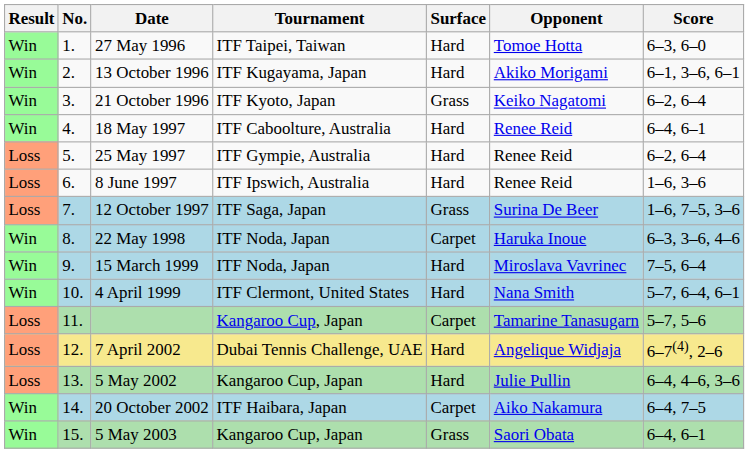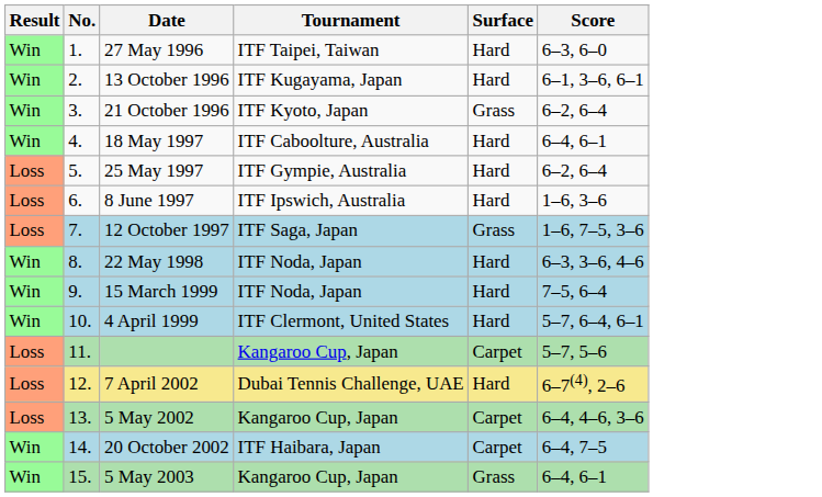 <table class="sortable wikitable" style=font-size:97%>
 <tr>
 <th>Result</th>
 <th>No.</th>
 <th>Date</th>
 <th>Tournament</th>
 <th>Surface</th>
-<th>Opponent</th>
 <th class="unsortable">Score</th>
 </tr>
 <tr>
 <td style="background:#98fb98;">Win</td>
 <td>1.</td>
 <td>27 May 1996</td>
 <td>ITF Taipei, Taiwan</td>
 <td>Hard</td>
-<td> <a href='#'>Tomoe Hotta</a></td>
 <td>6–3, 6–0</td>
 </tr>
 <tr>
 <td style="background:#98fb98;">Win</td>
 <td>2.</td>
 <td>13 October 1996</td>
 <td>ITF Kugayama, Japan</td>
 <td>Hard</td>
-<td> <a href='#'>Akiko Morigami</a></td>
 <td>6–1, 3–6, 6–1</td>
 </tr>
 <tr>
 <td style="background:#98fb98;">Win</td>
 <td>3.</td>
 <td>21 October 1996</td>
 <td>ITF Kyoto, Japan</td>
 <td>Grass</td>
-<td> <a href='#'>Keiko Nagatomi</a></td>
 <td>6–2, 6–4</td>
 </tr>
 <tr>
 <td style="background:#98fb98;">Win</td>
 <td>4.</td>
 <td>18 May 1997</td>
 <td>ITF Caboolture, Australia</td>
 <td>Hard</td>
-<td> <a href='#'>Renee Reid</a></td>
 <td>6–4, 6–1</td>
 </tr>
 <tr>
 <td style="background:#ffa07a;">Loss</td>
 <td>5.</td>
 <td>25 May 1997</td>
 <td>ITF Gympie, Australia</td>
 <td>Hard</td>
-<td> Renee Reid</td>
 <td>6–2, 6–4</td>
 </tr>
 <tr>
 <td style="background:#ffa07a;">Loss</td>
 <td>6.</td>
 <td>8 June 1997</td>
 <td>ITF Ipswich, Australia</td>
 <td>Hard</td>
-<td> Renee Reid</td>
 <td>1–6, 3–6</td>
 </tr>
 <tr style="background:lightblue;">
 <td style="background:#ffa07a;">Loss</td>
 <td>7.</td>
 <td>12 October 1997</td>
 <td>ITF Saga, Japan</td>
 <td>Grass</td>
-<td> <a href='#'>Surina De Beer</a></td>
 <td>1–6, 7–5, 3–6</td>
 </tr>
 <tr style="background:lightblue;">
 <td style="background:#98fb98;">Win</td>
 <td>8.</td>
 <td>22 May 1998</td>
 <td>ITF Noda, Japan</td>
-<td>Carpet</td>
-<td> <a href='#'>Haruka Inoue</a></td>
+<td>Hard</td>
 <td>6–3, 3–6, 4–6</td>
 </tr>
 <tr style="background:lightblue;">
 <td style="background:#98fb98;">Win</td>
 <td>9.</td>
 <td>15 March 1999</td>
 <td>ITF Noda, Japan</td>
 <td>Hard</td>
-<td> <a href='#'>Miroslava Vavrinec</a></td>
 <td>7–5, 6–4</td>
 </tr>
 <tr style="background:lightblue;">
 <td style="background:#98fb98;">Win</td>
 <td>10.</td>
 <td>4 April 1999</td>
 <td>ITF Clermont, United States</td>
 <td>Hard</td>
-<td> <a href='#'>Nana Smith</a></td>
 <td>5–7, 6–4, 6–1</td>
 </tr>
 <tr style="background:#addfad;">
 <td style="background:#ffa07a;">Loss</td>
 <td>11.</td>
 <td></td>
 <td><a href='#'>Kangaroo Cup</a>, Japan</td>
 <td>Carpet</td>
-<td> <a href='#'>Tamarine Tanasugarn</a></td>
 <td>5–7, 5–6</td>
 </tr>
 <tr style="background:#f7e98e;">
 <td style="background:#ffa07a;">Loss</td>
 <td>12.</td>
 <td>7 April 2002</td>
 <td>Dubai Tennis Challenge, UAE</td>
 <td>Hard</td>
-<td> <a href='#'>Angelique Widjaja</a></td>
 <td>6–7<sup>(4)</sup>, 2–6</td>
 </tr>
 <tr style="background:#addfad;">
 <td style="background:#ffa07a;">Loss</td>
 <td>13.</td>
 <td>5 May 2002</td>
 <td>Kangaroo Cup, Japan</td>
-<td>Hard</td>
-<td> <a href='#'>Julie Pullin</a></td>
+<td>Carpet</td>
 <td>6–4, 4–6, 3–6</td>
 </tr>
 <tr style="background:lightblue;">
 <td style="background:#98fb98;">Win</td>
 <td>14.</td>
 <td>20 October 2002</td>
 <td>ITF Haibara, Japan</td>
 <td>Carpet</td>
-<td> <a href='#'>Aiko Nakamura</a></td>
 <td>6–4, 7–5</td>
 </tr>
 <tr style="background:#addfad;">
 <td style="background:#98fb98;">Win</td>
 <td>15.</td>
 <td>5 May 2003</td>
 <td>Kangaroo Cup, Japan</td>
 <td>Grass</td>
-<td> <a href='#'>Saori Obata</a></td>
 <td>6–4, 6–1</td>
 </tr>
 </table>
